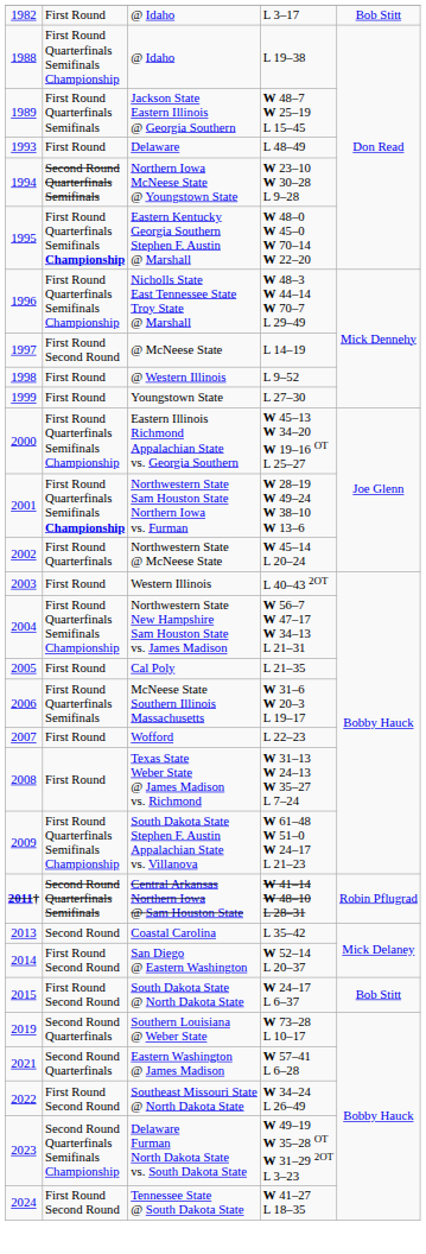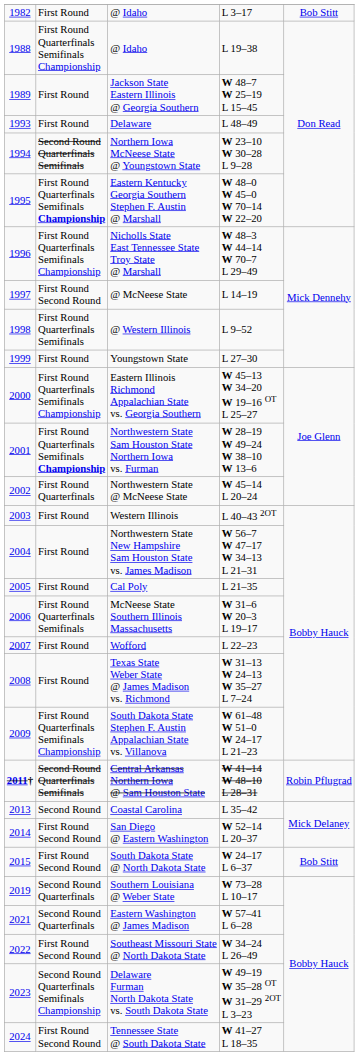 <table class="wikitable">
 <tr>
 </tr>
 <tr>
 <td align=center><a href='#'>1982</a></td>
 <td>First Round</td>
 <td>@ <a href='#'>Idaho</a></td>
 <td>L 3–17</td>
 <td align=center><a href='#'>Bob Stitt</a></td>
 </tr>
 <tr>
 <td align=center><a href='#'>1988</a></td>
 <td>First Round<br>Quarterfinals<br>Semifinals<br><a href='#'>Championship</a></td>
 <td>@ <a href='#'>Idaho</a></td>
 <td>L 19–38</td>
 <td align=center rowspan=5><a href='#'>Don Read</a></td>
 </tr>
 <tr>
 <td align=center><a href='#'>1989</a></td>
-<td>First Round<br>Quarterfinals<br>Semifinals</td>
+<td>First Round</td>
 <td><a href='#'>Jackson State</a><br><a href='#'>Eastern Illinois</a><br>@ <a href='#'>Georgia Southern</a></td>
 <td><strong>W</strong> 48–7<br><strong>W</strong> 25–19<br>L 15–45</td>
 </tr>
 <tr>
 <td align=center><a href='#'>1993</a></td>
 <td>First Round</td>
 <td><a href='#'>Delaware</a></td>
 <td>L 48–49</td>
 </tr>
 <tr>
 <td align=center><a href='#'>1994</a></td>
 <td><s>Second Round<br>Quarterfinals<br>Semifinals</s></td>
 <td><a href='#'>Northern Iowa</a><br><a href='#'>McNeese State</a><br>@ <a href='#'>Youngstown State</a></td>
 <td><strong>W</strong> 23–10<br><strong>W</strong> 30–28<br>L 9–28</td>
 </tr>
 <tr>
 <td align=center><a href='#'>1995</a></td>
 <td>First Round<br>Quarterfinals<br>Semifinals<br><strong><a href='#'>Championship</a></strong></td>
 <td><a href='#'>Eastern Kentucky</a><br><a href='#'>Georgia Southern</a><br><a href='#'>Stephen F. Austin</a><br>@ <a href='#'>Marshall</a></td>
 <td><strong>W</strong> 48–0<br><strong>W</strong> 45–0<br><strong>W</strong> 70–14<br><strong>W</strong> 22–20</td>
 </tr>
 <tr>
 <td align=center><a href='#'>1996</a></td>
 <td>First Round<br>Quarterfinals<br>Semifinals<br><a href='#'>Championship</a></td>
 <td><a href='#'>Nicholls State</a><br><a href='#'>East Tennessee State</a><br><a href='#'>Troy State</a><br>@ <a href='#'>Marshall</a></td>
 <td><strong>W</strong> 48–3<br><strong>W</strong> 44–14<br><strong>W</strong> 70–7<br>L 29–49</td>
 <td align=center rowspan=4><a href='#'>Mick Dennehy</a></td>
 </tr>
 <tr>
 <td align=center><a href='#'>1997</a></td>
 <td>First Round<br>Second Round</td>
 <td>@ McNeese State</td>
 <td>L 14–19</td>
 </tr>
 <tr>
 <td align=center><a href='#'>1998</a></td>
-<td>First Round</td>
+<td>First Round<br>Quarterfinals<br>Semifinals</td>
 <td>@ <a href='#'>Western Illinois</a></td>
 <td>L 9–52</td>
 </tr>
 <tr>
 <td align=center><a href='#'>1999</a></td>
 <td>First Round</td>
 <td>Youngstown State</td>
 <td>L 27–30</td>
 </tr>
 <tr>
 <td align=center><a href='#'>2000</a></td>
 <td>First Round<br>Quarterfinals<br>Semifinals<br><a href='#'>Championship</a></td>
 <td>Eastern Illinois<br><a href='#'>Richmond</a><br><a href='#'>Appalachian State</a><br>vs. <a href='#'>Georgia Southern</a></td>
 <td><strong>W</strong> 45–13<br><strong>W</strong> 34–20<br><strong>W</strong> 19–16 <sup>OT</sup><br>L 25–27</td>
 <td align=center rowspan=3><a href='#'>Joe Glenn</a></td>
 </tr>
 <tr>
 <td align=center><a href='#'>2001</a></td>
 <td>First Round<br>Quarterfinals<br>Semifinals<br><strong><a href='#'>Championship</a></strong></td>
 <td><a href='#'>Northwestern State</a><br><a href='#'>Sam Houston State</a><br><a href='#'>Northern Iowa</a><br>vs. <a href='#'>Furman</a></td>
 <td><strong>W</strong> 28–19<br><strong>W</strong> 49–24<br><strong>W</strong> 38–10<br><strong>W</strong> 13–6</td>
 </tr>
 <tr>
 <td align=center><a href='#'>2002</a></td>
 <td>First Round<br>Quarterfinals</td>
 <td>Northwestern State<br>@ McNeese State</td>
 <td><strong>W</strong> 45–14<br>L 20–24</td>
 </tr>
 <tr>
 <td align=center><a href='#'>2003</a></td>
 <td>First Round</td>
 <td>Western Illinois</td>
 <td>L 40–43 <sup>2OT</sup></td>
 <td align=center rowspan=7><a href='#'>Bobby Hauck</a></td>
 </tr>
 <tr>
 <td align=center><a href='#'>2004</a></td>
-<td>First Round<br>Quarterfinals<br>Semifinals<br><a href='#'>Championship</a></td>
+<td>First Round</td>
 <td>Northwestern State<br><a href='#'>New Hampshire</a><br><a href='#'>Sam Houston State</a><br>vs. <a href='#'>James Madison</a></td>
 <td><strong>W</strong> 56–7<br><strong>W</strong> 47–17<br><strong>W</strong> 34–13<br>L 21–31</td>
 </tr>
 <tr>
 <td align=center><a href='#'>2005</a></td>
 <td>First Round</td>
 <td><a href='#'>Cal Poly</a></td>
 <td>L 21–35</td>
 </tr>
 <tr>
 <td align=center><a href='#'>2006</a></td>
 <td>First Round<br>Quarterfinals<br>Semifinals</td>
 <td>McNeese State<br><a href='#'>Southern Illinois</a><br><a href='#'>Massachusetts</a></td>
 <td><strong>W</strong> 31–6<br><strong>W</strong> 20–3<br>L 19–17</td>
 </tr>
 <tr>
 <td align=center><a href='#'>2007</a></td>
 <td>First Round</td>
 <td><a href='#'>Wofford</a></td>
 <td>L 22–23</td>
 </tr>
 <tr>
 <td align=center><a href='#'>2008</a></td>
 <td>First Round</td>
 <td><a href='#'>Texas State</a><br><a href='#'>Weber State</a><br>@ <a href='#'>James Madison</a><br>vs. <a href='#'>Richmond</a></td>
 <td><strong>W</strong> 31–13<br><strong>W</strong> 24–13<br><strong>W</strong> 35–27<br>L 7–24</td>
 </tr>
 <tr>
 <td align=center><a href='#'>2009</a></td>
 <td>First Round<br>Quarterfinals<br>Semifinals<br><a href='#'>Championship</a></td>
 <td><a href='#'>South Dakota State</a><br><a href='#'>Stephen F. Austin</a><br><a href='#'>Appalachian State</a><br>vs. <a href='#'>Villanova</a></td>
 <td><strong>W</strong> 61–48<br><strong>W</strong> 51–0<br><strong>W</strong> 24–17<br>L 21–23</td>
 </tr>
 <tr>
 <td align=center><strong><s><a href='#'>2011</a></s>†</strong></td>
 <td><s>Second Round<br>Quarterfinals<br>Semifinals</s></td>
 <td><s><a href='#'>Central Arkansas</a><br><a href='#'>Northern Iowa</a><br>@ <a href='#'>Sam Houston State</a></s></td>
 <td><s><strong>W</strong> 41–14<br><strong>W</strong> 48–10<br>L 28–31</s></td>
 <td align=center><a href='#'>Robin Pflugrad</a></td>
 </tr>
 <tr>
 <td align=center><a href='#'>2013</a></td>
 <td>Second Round</td>
 <td><a href='#'>Coastal Carolina</a></td>
 <td>L 35–42</td>
 <td align=center rowspan=2><a href='#'>Mick Delaney</a></td>
 </tr>
 <tr>
 <td align=center><a href='#'>2014</a></td>
 <td>First Round<br>Second Round</td>
 <td><a href='#'>San Diego</a><br>@ <a href='#'>Eastern Washington</a></td>
 <td><strong>W</strong> 52–14<br>L 20–37</td>
 </tr>
 <tr>
 <td align=center><a href='#'>2015</a></td>
 <td>First Round<br>Second Round</td>
 <td><a href='#'>South Dakota State</a><br>@ <a href='#'>North Dakota State</a></td>
 <td><strong>W</strong> 24–17<br>L 6–37</td>
 <td align=center><a href='#'>Bob Stitt</a></td>
 </tr>
 <tr>
 <td align=center><a href='#'>2019</a></td>
 <td>Second Round<br>Quarterfinals</td>
 <td><a href='#'>Southern Louisiana</a><br>@ <a href='#'>Weber State</a></td>
 <td><strong>W</strong> 73–28<br>L 10–17</td>
 <td rowspan=6 align=center><a href='#'>Bobby Hauck</a></td>
 </tr>
 <tr>
 <td align=center><a href='#'>2021</a></td>
 <td>Second Round<br>Quarterfinals</td>
 <td><a href='#'>Eastern Washington</a><br>@ <a href='#'>James Madison</a></td>
 <td><strong>W</strong> 57–41<br>L 6–28</td>
 </tr>
 <tr>
 <td align=center><a href='#'>2022</a></td>
 <td>First Round<br>Second Round</td>
 <td><a href='#'>Southeast Missouri State</a><br>@ <a href='#'>North Dakota State</a></td>
 <td><strong>W</strong> 34–24<br>L 26–49</td>
 </tr>
 <tr>
 <td align=center><a href='#'>2023</a></td>
 <td>Second Round<br>Quarterfinals<br>Semifinals<br><a href='#'>Championship</a></td>
 <td><a href='#'>Delaware</a><br><a href='#'>Furman</a><br><a href='#'>North Dakota State</a><br>vs. <a href='#'>South Dakota State</a></td>
 <td><strong>W</strong> 49–19<br><strong>W</strong> 35–28 <sup>OT</sup><br><strong>W</strong> 31–29 <sup>2OT</sup><br>L 3–23</td>
 </tr>
 <tr>
 <td align=center><a href='#'>2024</a></td>
 <td>First Round<br>Second Round</td>
 <td><a href='#'>Tennessee State</a><br>@ <a href='#'>South Dakota State</a></td>
 <td><strong>W</strong> 41–27<br>L 18–35</td>
 </tr>
 </table>
